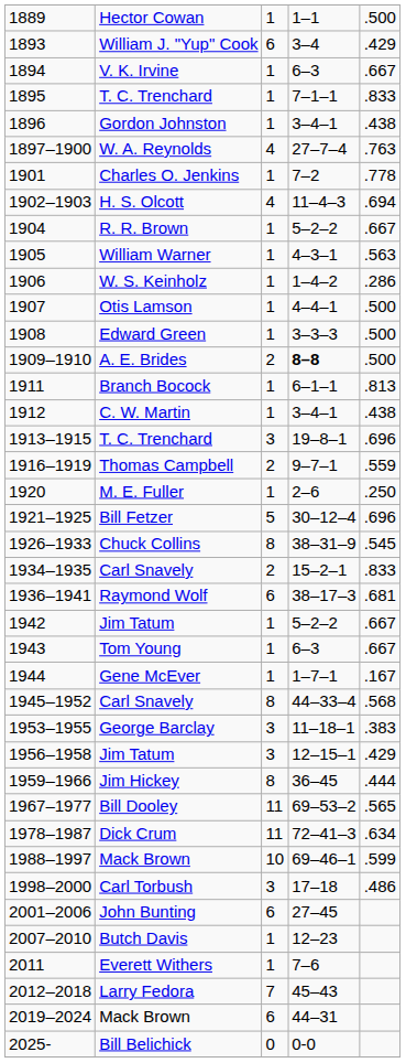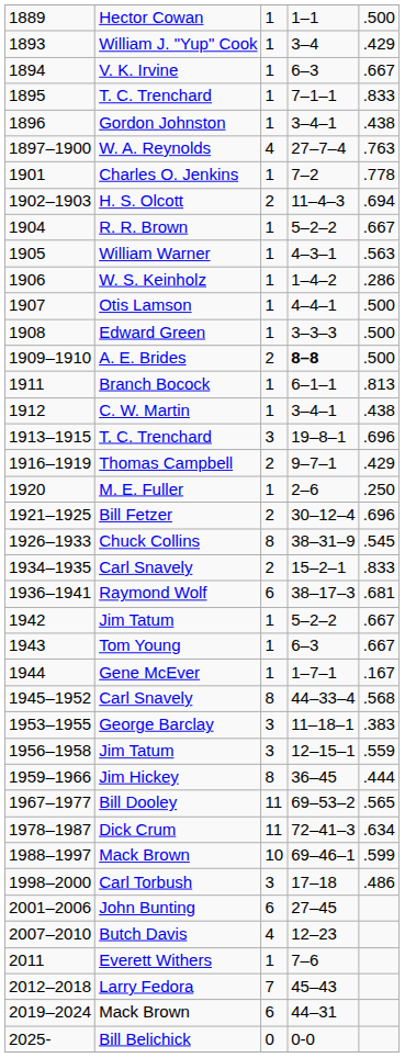 <table class="wikitable">
 <tr>
 </tr>
 <tr>
 <td>1889</td>
 <td><a href='#'>Hector Cowan</a></td>
 <td>1</td>
 <td>1–1</td>
 <td>.500</td>
 </tr>
 <tr>
 <td>1893</td>
 <td><a href='#'>William J. "Yup" Cook</a></td>
-<td>6</td>
+<td>1</td>
 <td>3–4</td>
 <td>.429</td>
 </tr>
 <tr>
 <td>1894</td>
 <td><a href='#'>V. K. Irvine</a></td>
 <td>1</td>
 <td>6–3</td>
 <td>.667</td>
 </tr>
 <tr>
 <td>1895</td>
 <td><a href='#'>T. C. Trenchard</a></td>
 <td>1</td>
 <td>7–1–1</td>
 <td>.833</td>
 </tr>
 <tr>
 <td>1896</td>
 <td><a href='#'>Gordon Johnston</a></td>
 <td>1</td>
 <td>3–4–1</td>
 <td>.438</td>
 </tr>
 <tr>
 <td>1897–1900</td>
 <td><a href='#'>W. A. Reynolds</a></td>
 <td>4</td>
 <td>27–7–4</td>
 <td>.763</td>
 </tr>
 <tr>
 <td>1901</td>
 <td><a href='#'>Charles O. Jenkins</a></td>
 <td>1</td>
 <td>7–2</td>
 <td>.778</td>
 </tr>
 <tr>
 <td>1902–1903</td>
 <td><a href='#'>H. S. Olcott</a></td>
-<td>4</td>
+<td>2</td>
 <td>11–4–3</td>
 <td>.694</td>
 </tr>
 <tr>
 <td>1904</td>
 <td><a href='#'>R. R. Brown</a></td>
 <td>1</td>
 <td>5–2–2</td>
 <td>.667</td>
 </tr>
 <tr>
 <td>1905</td>
 <td><a href='#'>William Warner</a></td>
 <td>1</td>
 <td>4–3–1</td>
 <td>.563</td>
 </tr>
 <tr>
 <td>1906</td>
 <td><a href='#'>W. S. Keinholz</a></td>
 <td>1</td>
 <td>1–4–2</td>
 <td>.286</td>
 </tr>
 <tr>
 <td>1907</td>
 <td><a href='#'>Otis Lamson</a></td>
 <td>1</td>
 <td>4–4–1</td>
 <td>.500</td>
 </tr>
 <tr>
 <td>1908</td>
 <td><a href='#'>Edward Green</a></td>
 <td>1</td>
 <td>3–3–3</td>
 <td>.500</td>
 </tr>
 <tr>
 <td>1909–1910</td>
 <td><a href='#'>A. E. Brides</a></td>
 <td>2</td>
 <td><strong>8–8</strong></td>
 <td>.500</td>
 </tr>
 <tr>
 <td>1911</td>
 <td><a href='#'>Branch Bocock</a></td>
 <td>1</td>
 <td>6–1–1</td>
 <td>.813</td>
 </tr>
 <tr>
 <td>1912</td>
 <td><a href='#'>C. W. Martin</a></td>
 <td>1</td>
 <td>3–4–1</td>
 <td>.438</td>
 </tr>
 <tr>
 <td>1913–1915</td>
 <td><a href='#'>T. C. Trenchard</a></td>
 <td>3</td>
 <td>19–8–1</td>
 <td>.696</td>
 </tr>
 <tr>
 <td>1916–1919</td>
 <td><a href='#'>Thomas Campbell</a></td>
 <td>2</td>
 <td>9–7–1</td>
-<td>.559</td>
+<td>.429 </td>
 </tr>
 <tr>
 <td>1920</td>
 <td><a href='#'>M. E. Fuller</a></td>
 <td>1</td>
 <td>2–6</td>
 <td>.250</td>
 </tr>
 <tr>
 <td>1921–1925</td>
 <td><a href='#'>Bill Fetzer</a></td>
-<td>5</td>
+<td>2</td>
 <td>30–12–4</td>
 <td>.696</td>
 </tr>
 <tr>
 <td>1926–1933</td>
 <td><a href='#'>Chuck Collins</a></td>
 <td>8</td>
 <td>38–31–9</td>
 <td>.545</td>
 </tr>
 <tr>
 <td>1934–1935</td>
 <td><a href='#'>Carl Snavely</a></td>
 <td>2</td>
 <td>15–2–1</td>
 <td>.833</td>
 </tr>
 <tr>
 <td>1936–1941</td>
 <td><a href='#'>Raymond Wolf</a></td>
 <td>6</td>
 <td>38–17–3</td>
 <td>.681</td>
 </tr>
 <tr>
 <td>1942</td>
 <td><a href='#'>Jim Tatum</a></td>
 <td>1</td>
 <td>5–2–2</td>
 <td>.667</td>
 </tr>
 <tr>
 <td>1943</td>
 <td><a href='#'>Tom Young</a></td>
 <td>1</td>
 <td>6–3</td>
 <td>.667</td>
 </tr>
 <tr>
 <td>1944</td>
 <td><a href='#'>Gene McEver</a></td>
 <td>1</td>
 <td>1–7–1</td>
 <td>.167</td>
 </tr>
 <tr>
 <td>1945–1952</td>
 <td><a href='#'>Carl Snavely</a></td>
 <td>8</td>
 <td>44–33–4</td>
 <td>.568</td>
 </tr>
 <tr>
 <td>1953–1955</td>
 <td><a href='#'>George Barclay</a></td>
 <td>3</td>
 <td>11–18–1</td>
 <td>.383</td>
 </tr>
 <tr>
 <td>1956–1958</td>
 <td><a href='#'>Jim Tatum</a></td>
 <td>3</td>
 <td>12–15–1</td>
-<td>.429 </td>
+<td>.559</td>
 </tr>
 <tr>
 <td>1959–1966</td>
 <td><a href='#'>Jim Hickey</a></td>
 <td>8</td>
 <td>36–45</td>
 <td>.444</td>
 </tr>
 <tr>
 <td>1967–1977</td>
 <td><a href='#'>Bill Dooley</a></td>
 <td>11</td>
 <td>69–53–2</td>
 <td>.565</td>
 </tr>
 <tr>
 <td>1978–1987</td>
 <td><a href='#'>Dick Crum</a></td>
 <td>11</td>
 <td>72–41–3</td>
 <td>.634</td>
 </tr>
 <tr>
 <td>1988–1997</td>
 <td><a href='#'>Mack Brown</a></td>
 <td>10</td>
 <td>69–46–1</td>
 <td>.599</td>
 </tr>
 <tr>
 <td>1998–2000</td>
 <td><a href='#'>Carl Torbush</a></td>
 <td>3</td>
 <td>17–18</td>
 <td>.486</td>
 </tr>
 <tr>
 <td>2001–2006</td>
 <td><a href='#'>John Bunting</a></td>
 <td>6</td>
 <td>27–45</td>
 <td></td>
 </tr>
 <tr>
 <td>2007–2010</td>
 <td><a href='#'>Butch Davis</a></td>
-<td>1</td>
+<td>4</td>
 <td>12–23</td>
 <td></td>
 </tr>
 <tr>
 <td>2011</td>
 <td><a href='#'>Everett Withers</a></td>
 <td>1</td>
 <td>7–6</td>
 <td></td>
 </tr>
 <tr>
 <td>2012–2018</td>
 <td><a href='#'>Larry Fedora</a></td>
 <td>7</td>
 <td>45–43</td>
 <td></td>
 </tr>
 <tr>
 <td>2019–2024</td>
 <td>Mack Brown</td>
 <td>6</td>
 <td>44–31</td>
 <td></td>
 </tr>
 <tr>
 <td>2025-</td>
 <td><a href='#'>Bill Belichick</a></td>
 <td>0</td>
 <td>0-0</td>
 <td></td>
 </tr>
 <tr>
 </tr>
 </table>
